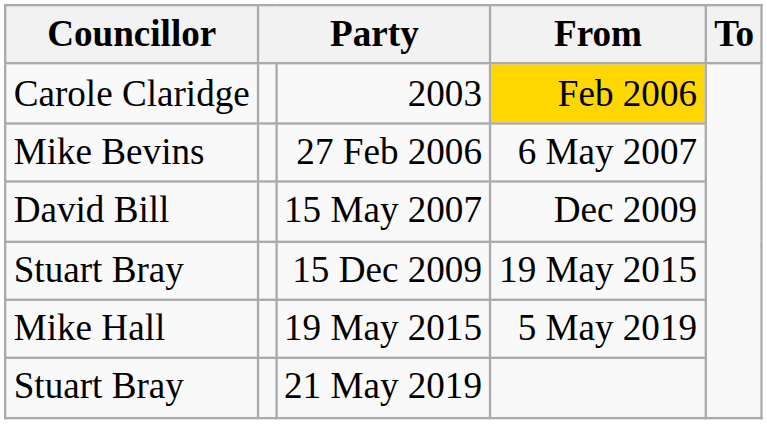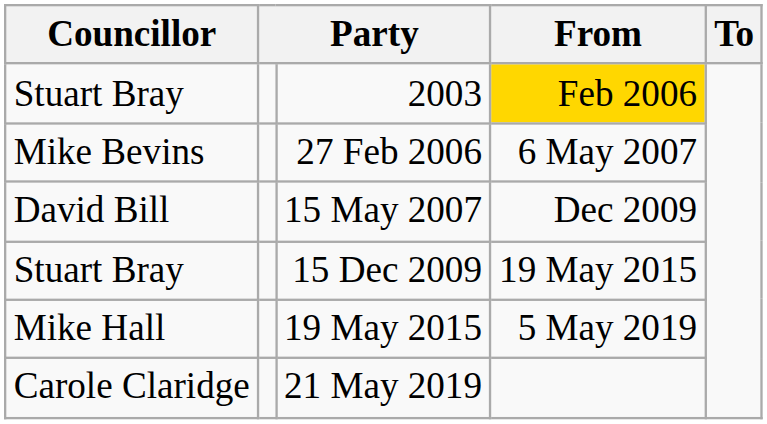 <table class=wikitable>
 <tr>
 <th>Councillor</th>
 <th colspan=2>Party</th>
 <th>From</th>
 <th>To</th>
 </tr>
 <tr>
-<td>Carole Claridge</td>
+<td>Stuart Bray</td>
 <td></td>
 <td align=right>2003</td>
 <td align=right style="background: gold;">Feb 2006</td>
 </tr>
 <tr>
 <td>Mike Bevins</td>
 <td></td>
 <td align=right>27 Feb 2006</td>
 <td align=right>6 May 2007</td>
 </tr>
 <tr>
 <td>David Bill</td>
 <td></td>
 <td align=right>15 May 2007</td>
 <td align=right>Dec 2009</td>
 </tr>
 <tr>
 <td>Stuart Bray</td>
 <td></td>
 <td align=right>15 Dec 2009</td>
 <td align=right>19 May 2015</td>
 </tr>
 <tr>
 <td>Mike Hall</td>
 <td></td>
 <td align=right>19 May 2015</td>
 <td align=right>5 May 2019</td>
 </tr>
 <tr>
-<td>Stuart Bray</td>
+<td>Carole Claridge</td>
 <td></td>
 <td align=right>21 May 2019</td>
 <td align=right></td>
 </tr>
 </table>
